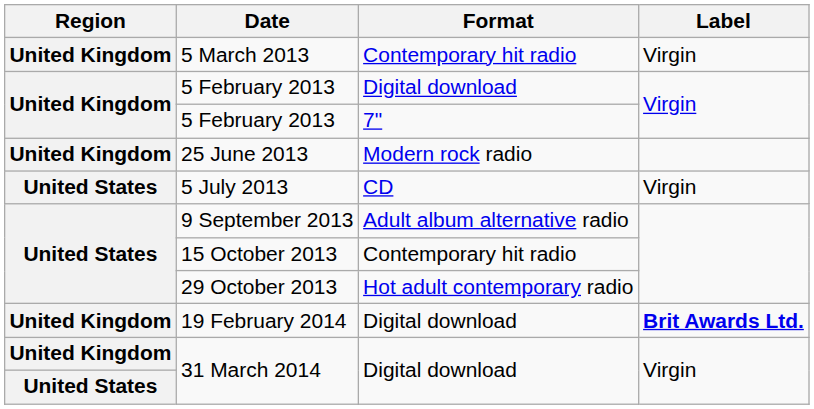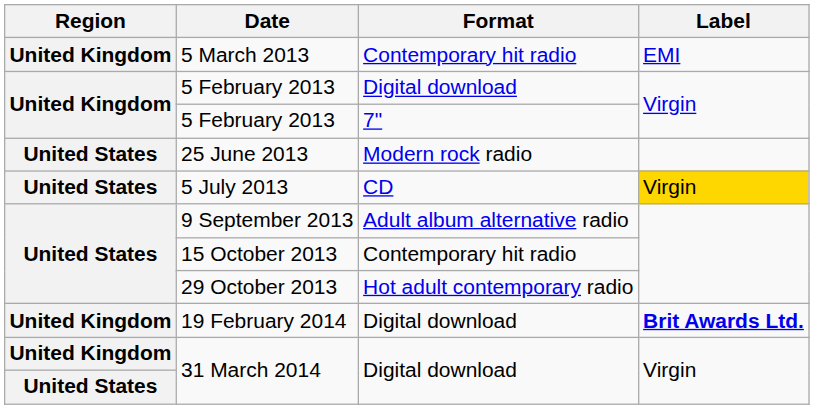 <table class="wikitable plainrowheaders">
 <tr>
 <th>Region</th>
 <th>Date</th>
 <th>Format</th>
 <th>Label</th>
 </tr>
 <tr>
 <th scope="row">United Kingdom</th>
 <td>5 March 2013</td>
 <td><a href='#'>Contemporary hit radio</a></td>
-<td>Virgin</td>
+<td><a href='#'>EMI</a></td>
 </tr>
 <tr>
 <th scope="row" rowspan="2">United Kingdom</th>
 <td>5 February 2013</td>
 <td><a href='#'>Digital download</a></td>
 <td rowspan="2"><a href='#'>Virgin</a></td>
 </tr>
 <tr>
 <td>5 February 2013</td>
 <td><a href='#'>7"</a></td>
 </tr>
 <tr>
-<th scope="row">United Kingdom</th>
+<th scope="row">United States</th>
 <td>25 June 2013</td>
 <td><a href='#'>Modern rock</a> radio</td>
 <td></td>
 </tr>
 <tr>
 <th scope="row">United States</th>
 <td>5 July 2013</td>
 <td><a href='#'>CD</a></td>
-<td>Virgin</td>
+<td style="background: gold;">Virgin</td>
 </tr>
 <tr>
 <th scope="row" rowspan="3">United States</th>
 <td>9 September 2013</td>
 <td><a href='#'>Adult album alternative</a> radio</td>
 <td rowspan="3"></td>
 </tr>
 <tr>
 <td>15 October 2013</td>
 <td>Contemporary hit radio</td>
 </tr>
 <tr>
 <td>29 October 2013</td>
 <td><a href='#'>Hot adult contemporary</a> radio</td>
 </tr>
 <tr>
 <th scope="row">United Kingdom</th>
 <td>19 February 2014</td>
 <td>Digital download </td>
 <td><strong><a href='#'>Brit Awards Ltd.</a></strong></td>
 </tr>
 <tr>
 <th scope="row">United Kingdom</th>
 <td rowspan="2">31 March 2014</td>
 <td rowspan="2">Digital download </td>
 <td rowspan="2">Virgin</td>
 </tr>
 <tr>
 <th scope="row">United States</th>
 </tr>
 </table>
